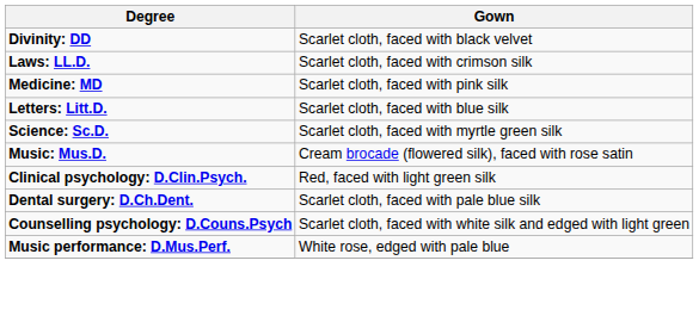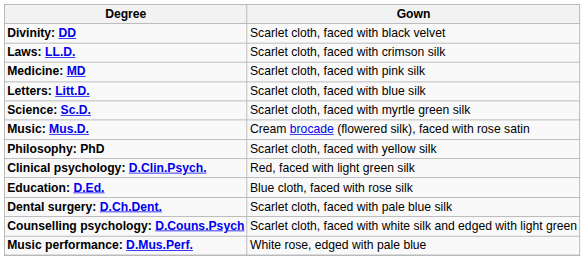 <table class="wikitable">
 <tr>
 <th>Degree</th>
 <th>Gown</th>
 </tr>
 <tr>
 <td><strong>Divinity: <a href='#'>DD</a></strong></td>
 <td>Scarlet cloth, faced with black velvet</td>
 </tr>
 <tr>
 <td><strong>Laws: <a href='#'>LL.D.</a> </strong></td>
 <td>Scarlet cloth, faced with crimson silk</td>
 </tr>
 <tr>
 <td><strong>Medicine: <a href='#'>MD</a> </strong></td>
 <td>Scarlet cloth, faced with pink silk</td>
 </tr>
 <tr>
 <td><strong>Letters: <a href='#'>Litt.D.</a> </strong></td>
 <td>Scarlet cloth, faced with blue silk</td>
 </tr>
 <tr>
 <td><strong>Science: <a href='#'>Sc.D.</a> </strong></td>
 <td>Scarlet cloth, faced with myrtle green silk</td>
 </tr>
 <tr>
 <td><strong>Music: <a href='#'>Mus.D.</a> </strong></td>
 <td>Cream <a href='#'>brocade</a> (flowered silk), faced with rose satin</td>
 </tr>
 <tr>
+<td><strong>Philosophy: PhD </strong></td>
+<td>Scarlet cloth, faced with yellow silk</td>
+</tr>
+<tr>
 <td><strong>Clinical psychology: <a href='#'>D.Clin.Psych.</a> </strong></td>
 <td>Red, faced with light green silk</td>
+</tr>
+<tr>
+<td><strong>Education: <a href='#'>D.Ed.</a> </strong></td>
+<td>Blue cloth, faced with rose silk</td>
 </tr>
 <tr>
 <td><strong>Dental surgery: <a href='#'>D.Ch.Dent.</a> </strong></td>
 <td>Scarlet cloth, faced with pale blue silk</td>
 </tr>
 <tr>
 <td><strong>Counselling psychology: <a href='#'>D.Couns.Psych</a> </strong></td>
 <td>Scarlet cloth, faced with white silk and edged with light green</td>
 </tr>
 <tr>
 <td><strong>Music performance: <a href='#'>D.Mus.Perf.</a> </strong></td>
 <td>White rose, edged with pale blue</td>
 </tr>
 <tr>
 </tr>
 </table>
